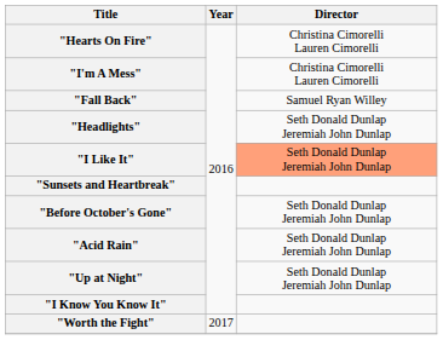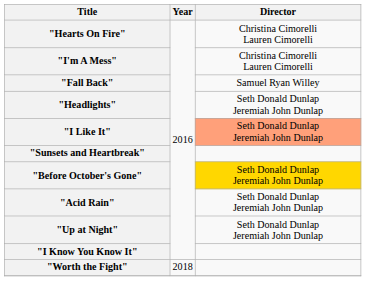 <table class="wikitable plainrowheaders" style="text-align:center;">
 <tr>
 <th scope="col" style="width:16em;">Title</th>
 <th scope="col">Year</th>
 <th scope="col" style="width:16em;">Director</th>
 </tr>
 <tr>
 <th scope="row">"Hearts On Fire"</th>
 <td rowspan="10">2016</td>
 <td>Christina Cimorelli<br>Lauren Cimorelli</td>
 </tr>
 <tr>
 <th scope="row">"I'm A Mess"</th>
 <td>Christina Cimorelli<br>Lauren Cimorelli</td>
 </tr>
 <tr>
 <th scope="row">"Fall Back"</th>
 <td>Samuel Ryan Willey</td>
 </tr>
 <tr>
 <th scope="row">"Headlights"</th>
 <td>Seth Donald Dunlap<br>Jeremiah John Dunlap</td>
 </tr>
 <tr>
 <th scope="row">"I Like It"</th>
 <td style="background: lightsalmon;">Seth Donald Dunlap<br>Jeremiah John Dunlap</td>
 </tr>
 <tr>
 <th scope="row">"Sunsets and Heartbreak"</th>
 <td></td>
 </tr>
 <tr>
 <th scope="row">"Before October's Gone"</th>
-<td>Seth Donald Dunlap<br>Jeremiah John Dunlap</td>
+<td style="background: gold;">Seth Donald Dunlap<br>Jeremiah John Dunlap</td>
 </tr>
 <tr>
 <th scope="row">"Acid Rain"</th>
 <td>Seth Donald Dunlap<br>Jeremiah John Dunlap</td>
 </tr>
 <tr>
 <th scope="row">"Up at Night"</th>
 <td>Seth Donald Dunlap<br>Jeremiah John Dunlap</td>
 </tr>
 <tr>
 <th scope="row">"I Know You Know It"</th>
 <td></td>
 </tr>
 <tr>
 <th scope="row">"Worth the Fight"</th>
-<td rowspan="1">2017</td>
+<td rowspan="1">2018</td>
 <td></td>
 </tr>
 <tr>
 </tr>
 </table>
